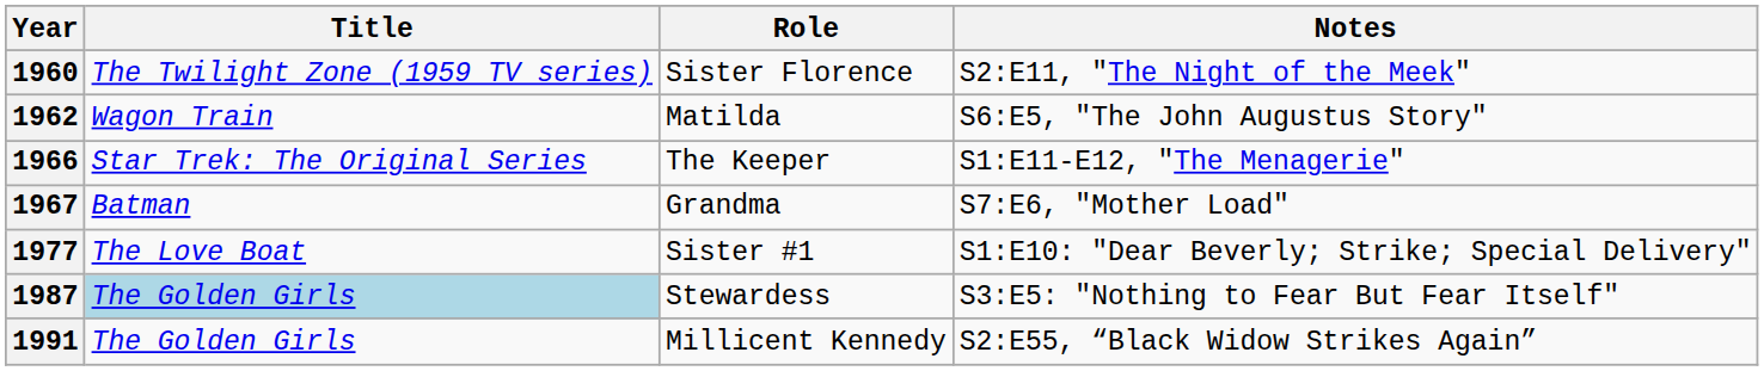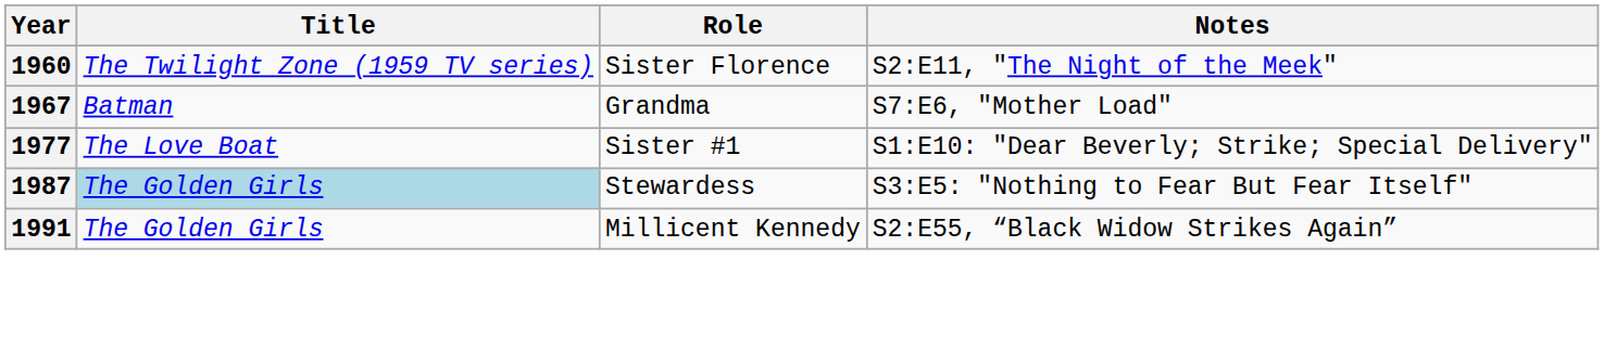 <table class="wikitable unsortable">
 <tr>
 <th>Year</th>
 <th>Title</th>
 <th>Role</th>
 <th>Notes</th>
 </tr>
 <tr>
 <th>1960</th>
 <td><em><a href='#'>The Twilight Zone (1959 TV series)</a></em></td>
 <td>Sister Florence</td>
 <td>S2:E11, "<a href='#'>The Night of the Meek</a>"</td>
-</tr>
-<tr>
-<th>1962</th>
-<td><em><a href='#'>Wagon Train</a></em></td>
-<td>Matilda</td>
-<td>S6:E5, "The John Augustus Story"</td>
-</tr>
-<tr>
-<th>1966</th>
-<td><em><a href='#'>Star Trek: The Original Series</a></em></td>
-<td>The Keeper</td>
-<td>S1:E11-E12, "<a href='#'>The Menagerie</a>"</td>
 </tr>
 <tr>
 <th>1967</th>
 <td><em><a href='#'> Batman</a></em></td>
 <td>Grandma</td>
 <td>S7:E6, "Mother Load"</td>
 </tr>
 <tr>
 <th>1977</th>
 <td><em><a href='#'>The Love Boat</a></em></td>
 <td>Sister #1</td>
 <td>S1:E10: "Dear Beverly; Strike; Special Delivery"</td>
 </tr>
 <tr>
 <th>1987</th>
 <td style="background: lightblue;"><em><a href='#'>The Golden Girls</a></em></td>
 <td>Stewardess</td>
 <td>S3:E5: "Nothing to Fear But Fear Itself"</td>
 </tr>
 <tr>
 <th>1991</th>
 <td><em><a href='#'>The Golden Girls</a></em></td>
 <td>Millicent Kennedy</td>
 <td>S2:E55, “Black Widow Strikes Again”</td>
 </tr>
 </table>
